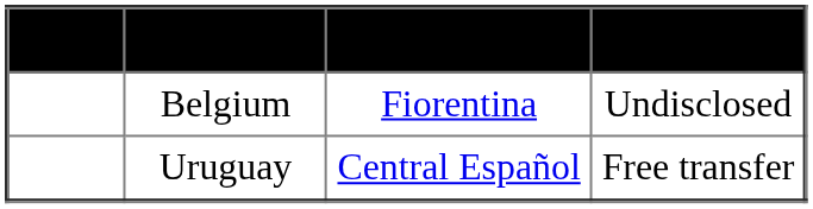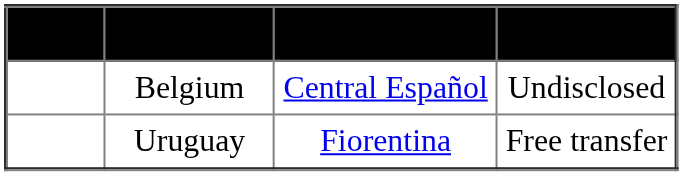 <table border="2" cellpadding="4" style="border-collapse:collapse; text-align:center;">
 <tr style="background:#000000;">
 <th><strong><span> Name</span></strong></th>
 <th><strong><span> Nationality</span></strong></th>
 <th><strong><span> Moving from</span></strong></th>
 <th><strong><span> Fee</span></strong></th>
 </tr>
 <tr>
 <td></td>
 <td>Belgium</td>
-<td><a href='#'>Fiorentina</a></td>
+<td> <a href='#'>Central Español</a></td>
 <td>Undisclosed</td>
 </tr>
 <tr>
 <td></td>
 <td>Uruguay</td>
-<td> <a href='#'>Central Español</a></td>
+<td><a href='#'>Fiorentina</a></td>
 <td>Free transfer</td>
 </tr>
 </table>
